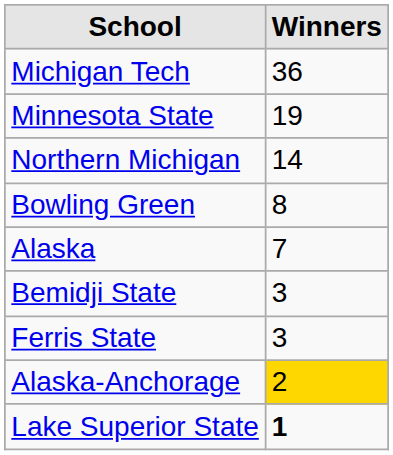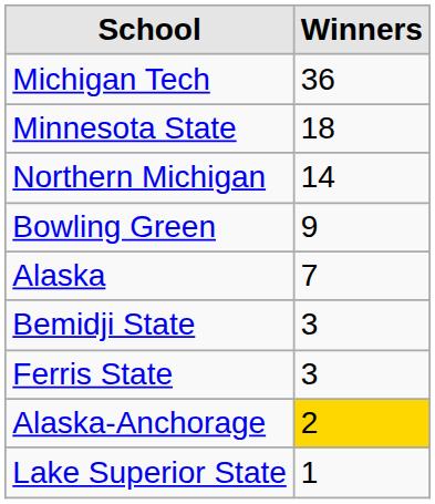 <table class="wikitable">
 <tr>
 <th style="background:#e5e5e5;">School</th>
 <th style="background:#e5e5e5;">Winners</th>
 </tr>
 <tr>
 <td><a href='#'>Michigan Tech</a></td>
 <td>36</td>
 </tr>
 <tr>
 <td><a href='#'>Minnesota State</a></td>
-<td>19</td>
+<td>18</td>
 </tr>
 <tr>
 <td><a href='#'>Northern Michigan</a></td>
 <td>14</td>
 </tr>
 <tr>
 <td><a href='#'>Bowling Green</a></td>
-<td>8</td>
+<td>9</td>
 </tr>
 <tr>
 <td><a href='#'>Alaska</a></td>
 <td>7</td>
 </tr>
 <tr>
 <td><a href='#'>Bemidji State</a></td>
 <td>3</td>
 </tr>
 <tr>
 <td><a href='#'>Ferris State</a></td>
 <td>3</td>
 </tr>
 <tr>
 <td><a href='#'>Alaska-Anchorage</a></td>
 <td style="background: gold;">2</td>
 </tr>
 <tr>
 <td><a href='#'>Lake Superior State</a></td>
-<td><strong>1</strong></td>
+<td>1</td>
 </tr>
 </table>
